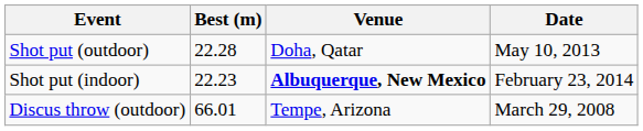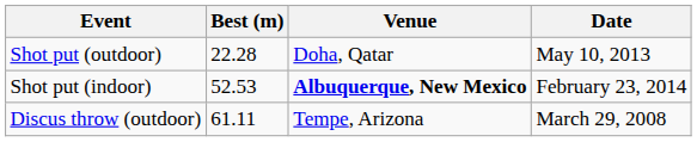 <table class="wikitable">
 <tr>
 <th>Event</th>
 <th>Best (m)</th>
 <th>Venue</th>
 <th>Date</th>
 </tr>
 <tr>
 <td><a href='#'>Shot put</a> (outdoor)</td>
 <td>22.28</td>
 <td><a href='#'>Doha</a>, Qatar</td>
 <td>May 10, 2013</td>
 </tr>
 <tr>
 <td>Shot put (indoor)</td>
-<td>22.23</td>
+<td>52.53</td>
 <td><strong><a href='#'>Albuquerque</a>, New Mexico</strong></td>
 <td>February 23, 2014</td>
 </tr>
 <tr>
 <td><a href='#'>Discus throw</a> (outdoor)</td>
-<td>66.01</td>
+<td>61.11</td>
 <td><a href='#'>Tempe</a>, Arizona</td>
 <td>March 29, 2008</td>
 </tr>
 </table>
